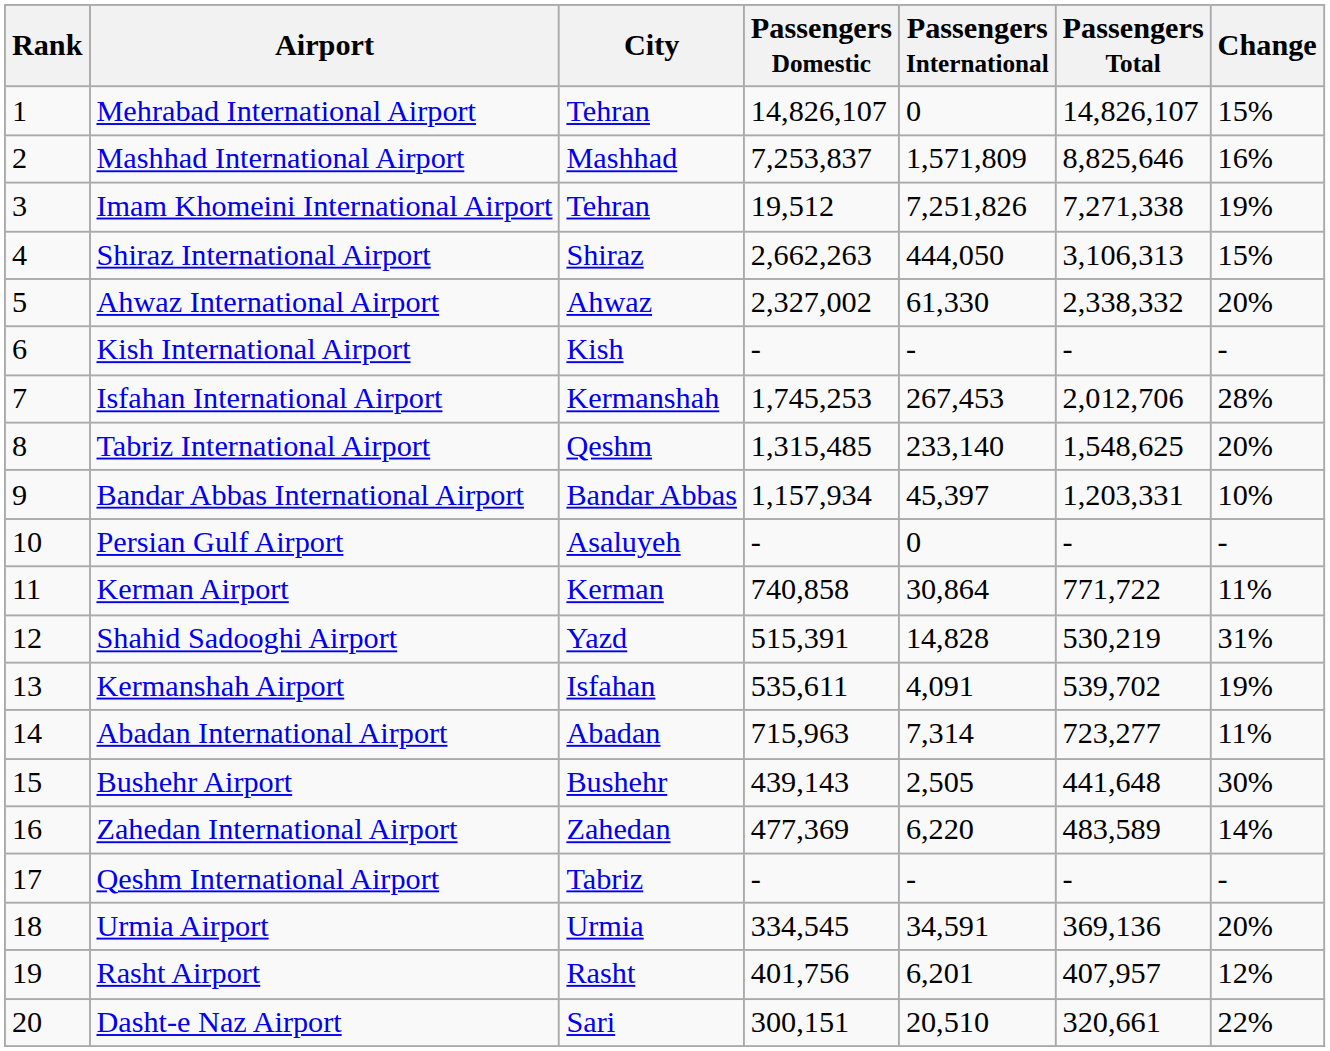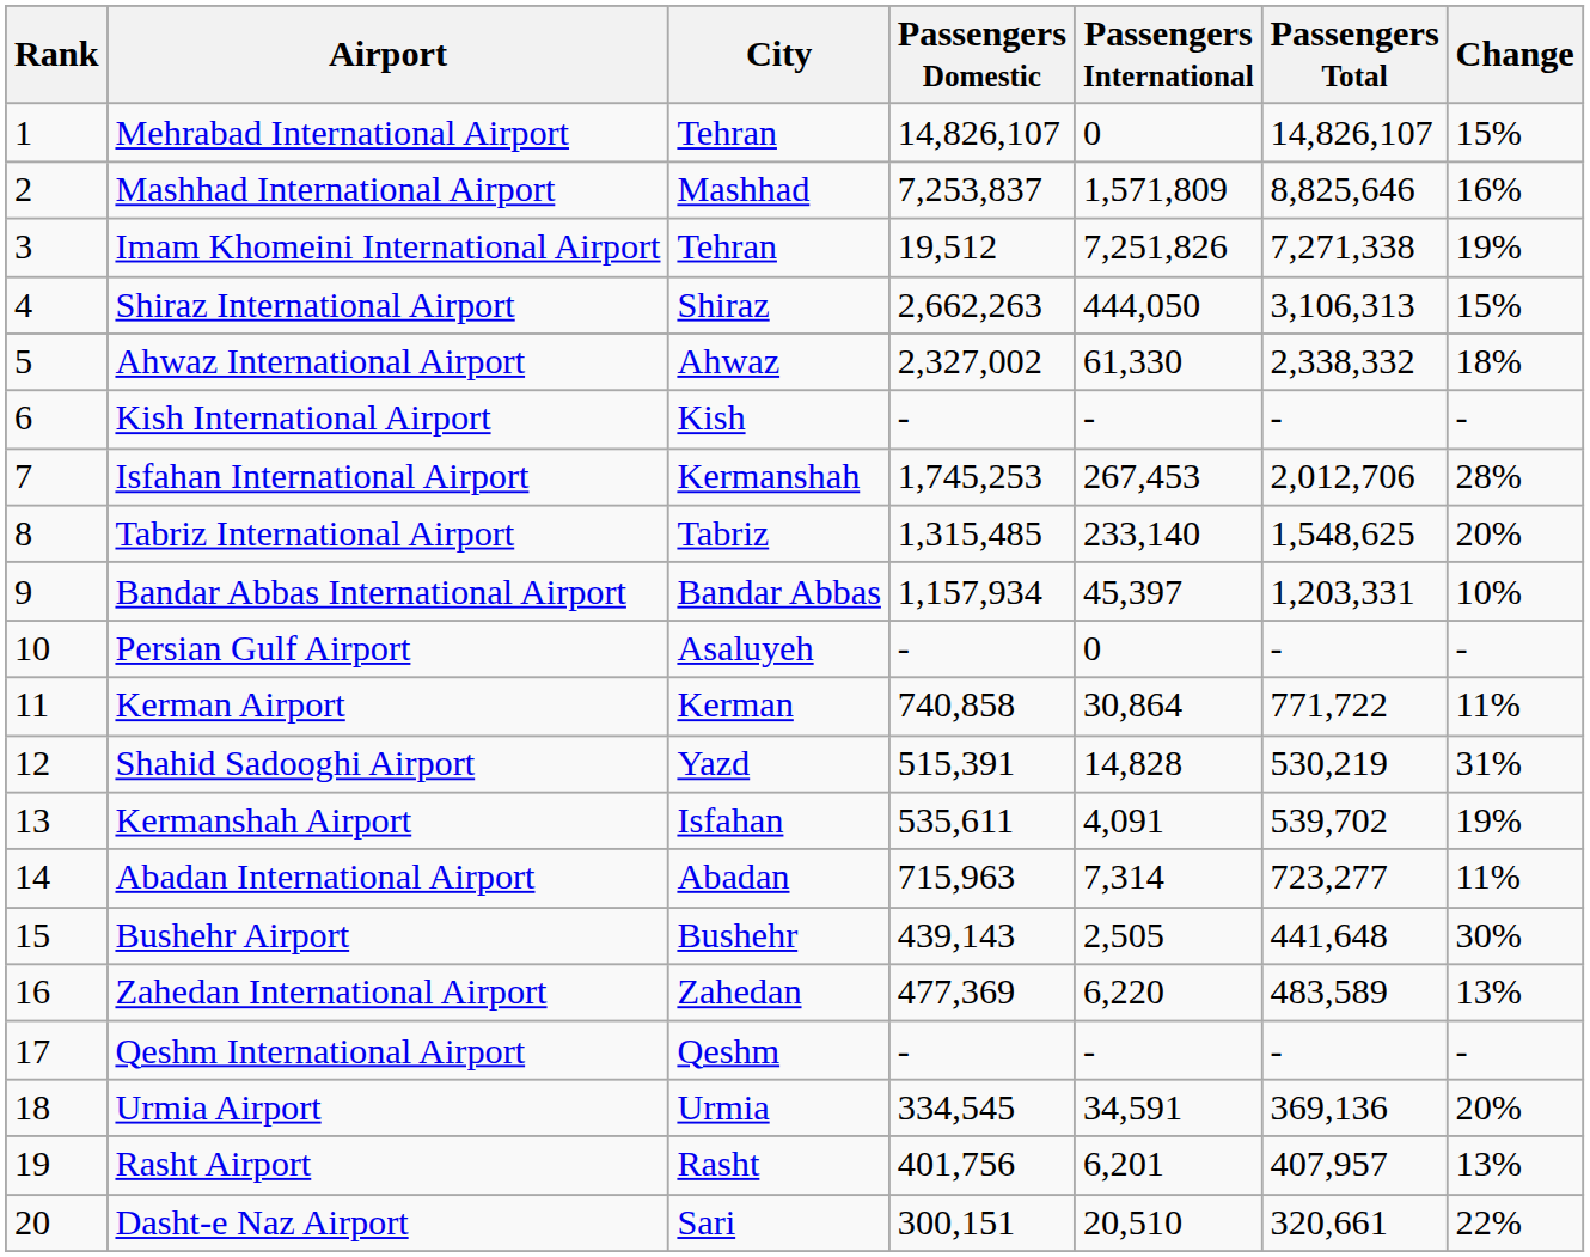 <table class="wikitable sortable">
 <tr>
 <th>Rank</th>
 <th>Airport</th>
 <th>City</th>
 <th>Passengers<br><small>Domestic</small></th>
 <th>Passengers<br><small>International</small></th>
 <th>Passengers<br><small>Total</small></th>
 <th>Change</th>
 </tr>
 <tr>
 <td>1</td>
 <td><a href='#'>Mehrabad International Airport</a></td>
 <td><a href='#'>Tehran</a></td>
 <td>14,826,107</td>
 <td>0</td>
 <td>14,826,107</td>
 <td>15%</td>
 </tr>
 <tr>
 <td>2</td>
 <td><a href='#'>Mashhad International Airport</a></td>
 <td><a href='#'>Mashhad</a></td>
 <td>7,253,837</td>
 <td>1,571,809</td>
 <td>8,825,646</td>
 <td>16%</td>
 </tr>
 <tr>
 <td>3</td>
 <td><a href='#'>Imam Khomeini International Airport</a></td>
 <td><a href='#'>Tehran</a></td>
 <td>19,512</td>
 <td>7,251,826</td>
 <td>7,271,338</td>
 <td>19%</td>
 </tr>
 <tr>
 <td>4</td>
 <td><a href='#'>Shiraz International Airport</a></td>
 <td><a href='#'>Shiraz</a></td>
 <td>2,662,263</td>
 <td>444,050</td>
 <td>3,106,313</td>
 <td>15%</td>
 </tr>
 <tr>
 <td>5</td>
 <td><a href='#'>Ahwaz International Airport</a></td>
 <td><a href='#'>Ahwaz</a></td>
 <td>2,327,002</td>
 <td>61,330</td>
 <td>2,338,332</td>
-<td>20%</td>
+<td>18%</td>
 </tr>
 <tr>
 <td>6</td>
 <td><a href='#'>Kish International Airport</a></td>
 <td><a href='#'>Kish</a></td>
 <td>-</td>
 <td>-</td>
 <td>-</td>
 <td>-</td>
 </tr>
 <tr>
 <td>7</td>
 <td><a href='#'>Isfahan International Airport</a></td>
 <td><a href='#'>Kermanshah</a></td>
 <td>1,745,253</td>
 <td>267,453</td>
 <td>2,012,706</td>
 <td>28%</td>
 </tr>
 <tr>
 <td>8</td>
 <td><a href='#'>Tabriz International Airport</a></td>
-<td><a href='#'>Qeshm</a></td>
+<td><a href='#'>Tabriz</a></td>
 <td>1,315,485</td>
 <td>233,140</td>
 <td>1,548,625</td>
 <td>20%</td>
 </tr>
 <tr>
 <td>9</td>
 <td><a href='#'>Bandar Abbas International Airport</a></td>
 <td><a href='#'>Bandar Abbas</a></td>
 <td>1,157,934</td>
 <td>45,397</td>
 <td>1,203,331</td>
 <td>10%</td>
 </tr>
 <tr>
 <td>10</td>
 <td><a href='#'>Persian Gulf Airport</a></td>
 <td><a href='#'>Asaluyeh</a></td>
 <td>-</td>
 <td>0</td>
 <td>-</td>
 <td>-</td>
 </tr>
 <tr>
 <td>11</td>
 <td><a href='#'>Kerman Airport</a></td>
 <td><a href='#'>Kerman</a></td>
 <td>740,858</td>
 <td>30,864</td>
 <td>771,722</td>
 <td>11%</td>
 </tr>
 <tr>
 <td>12</td>
 <td><a href='#'>Shahid Sadooghi Airport</a></td>
 <td><a href='#'>Yazd</a></td>
 <td>515,391</td>
 <td>14,828</td>
 <td>530,219</td>
 <td>31%</td>
 </tr>
 <tr>
 <td>13</td>
 <td><a href='#'>Kermanshah Airport</a></td>
 <td><a href='#'>Isfahan</a></td>
 <td>535,611</td>
 <td>4,091</td>
 <td>539,702</td>
 <td>19%</td>
 </tr>
 <tr>
 <td>14</td>
 <td><a href='#'>Abadan International Airport</a></td>
 <td><a href='#'>Abadan</a></td>
 <td>715,963</td>
 <td>7,314</td>
 <td>723,277</td>
 <td>11%</td>
 </tr>
 <tr>
 <td>15</td>
 <td><a href='#'>Bushehr Airport</a></td>
 <td><a href='#'>Bushehr</a></td>
 <td>439,143</td>
 <td>2,505</td>
 <td>441,648</td>
 <td>30%</td>
 </tr>
 <tr>
 <td>16</td>
 <td><a href='#'>Zahedan International Airport</a></td>
 <td><a href='#'>Zahedan</a></td>
 <td>477,369</td>
 <td>6,220</td>
 <td>483,589</td>
-<td>14%</td>
+<td>13%</td>
 </tr>
 <tr>
 <td>17</td>
 <td><a href='#'>Qeshm International Airport</a></td>
-<td><a href='#'>Tabriz</a></td>
+<td><a href='#'>Qeshm</a></td>
 <td>-</td>
 <td>-</td>
 <td>-</td>
 <td>-</td>
 </tr>
 <tr>
 <td>18</td>
 <td><a href='#'>Urmia Airport</a></td>
 <td><a href='#'>Urmia</a></td>
 <td>334,545</td>
 <td>34,591</td>
 <td>369,136</td>
 <td>20%</td>
 </tr>
 <tr>
 <td>19</td>
 <td><a href='#'>Rasht Airport</a></td>
 <td><a href='#'>Rasht</a></td>
 <td>401,756</td>
 <td>6,201</td>
 <td>407,957</td>
-<td>12%</td>
+<td>13%</td>
 </tr>
 <tr>
 <td>20</td>
 <td><a href='#'>Dasht-e Naz Airport</a></td>
 <td><a href='#'>Sari</a></td>
 <td>300,151</td>
 <td>20,510</td>
 <td>320,661</td>
 <td>22%</td>
 </tr>
 <tr>
 </tr>
 </table>
